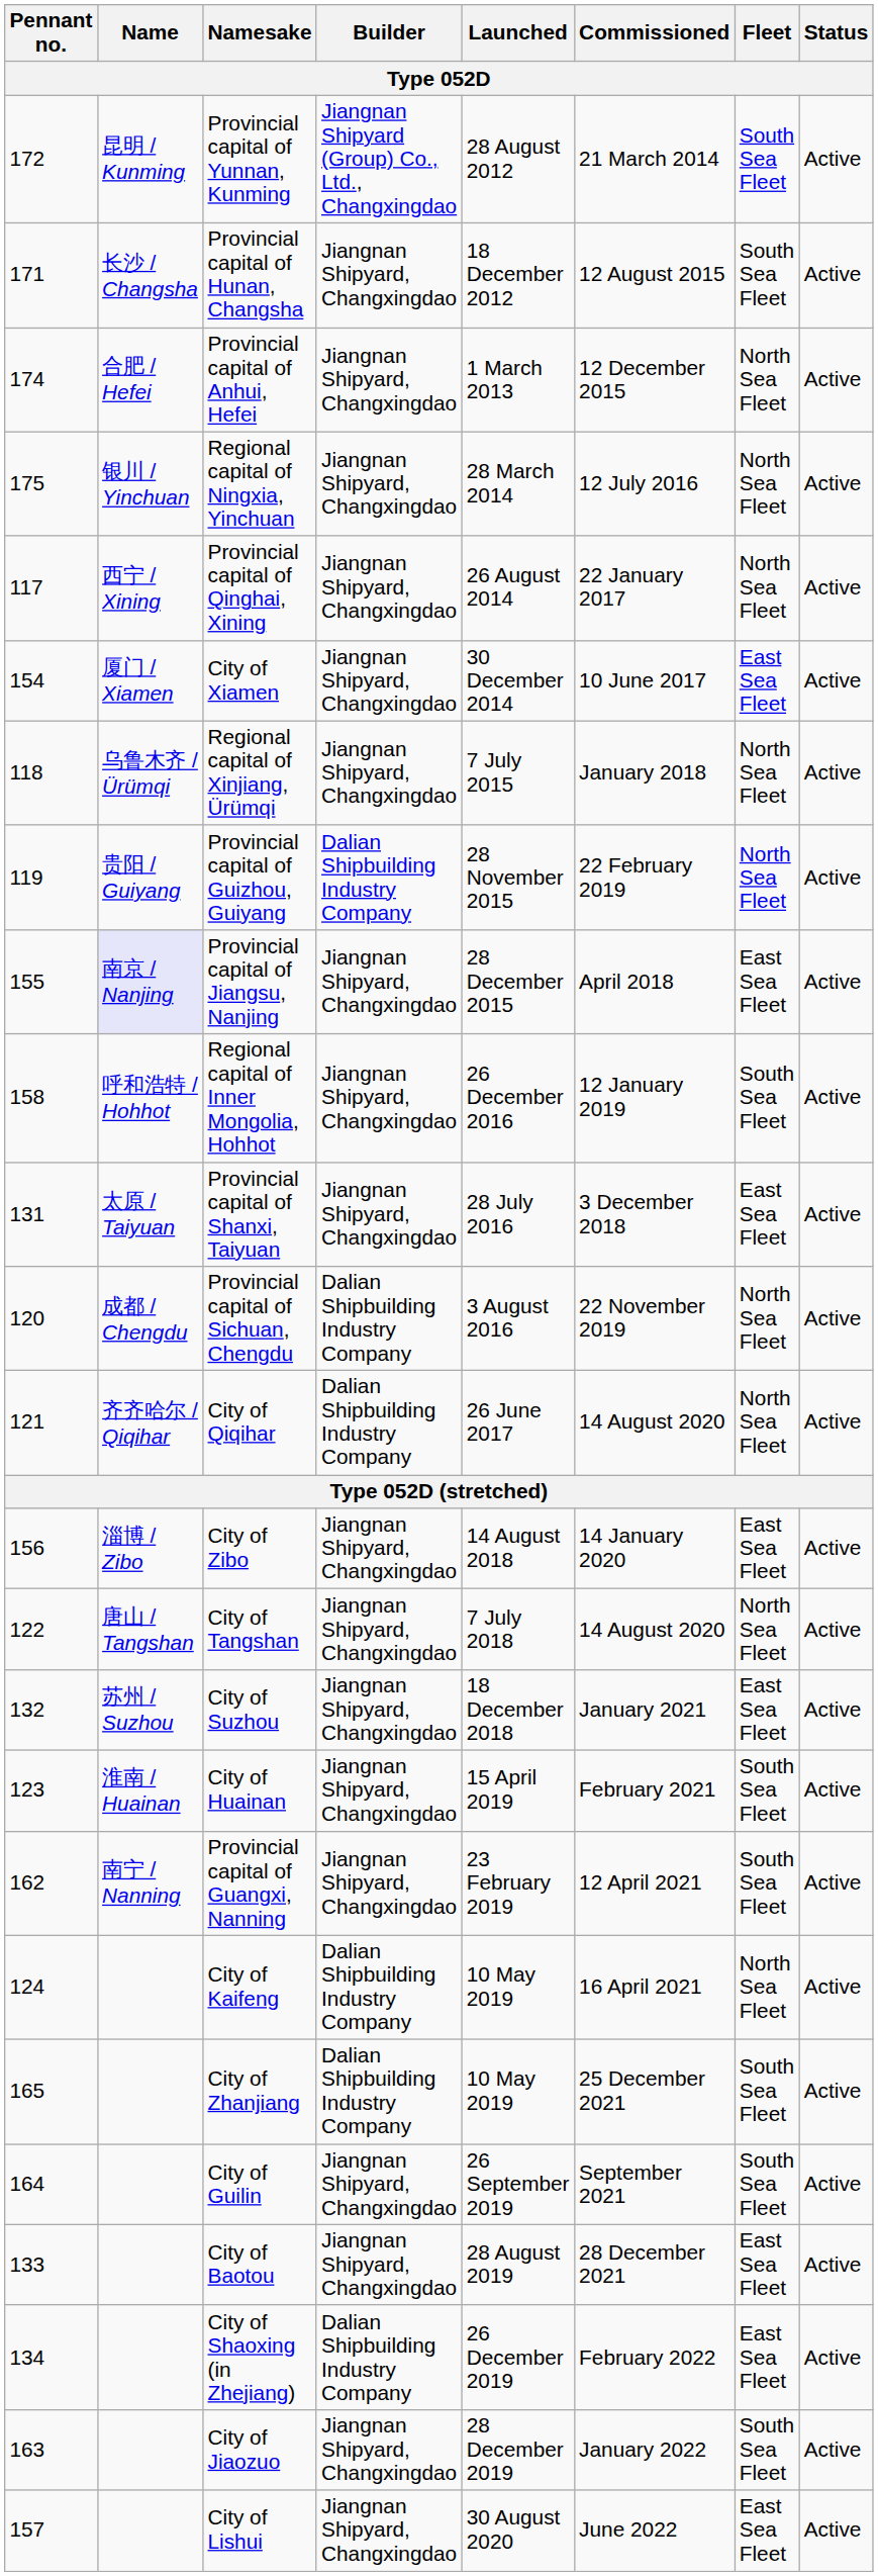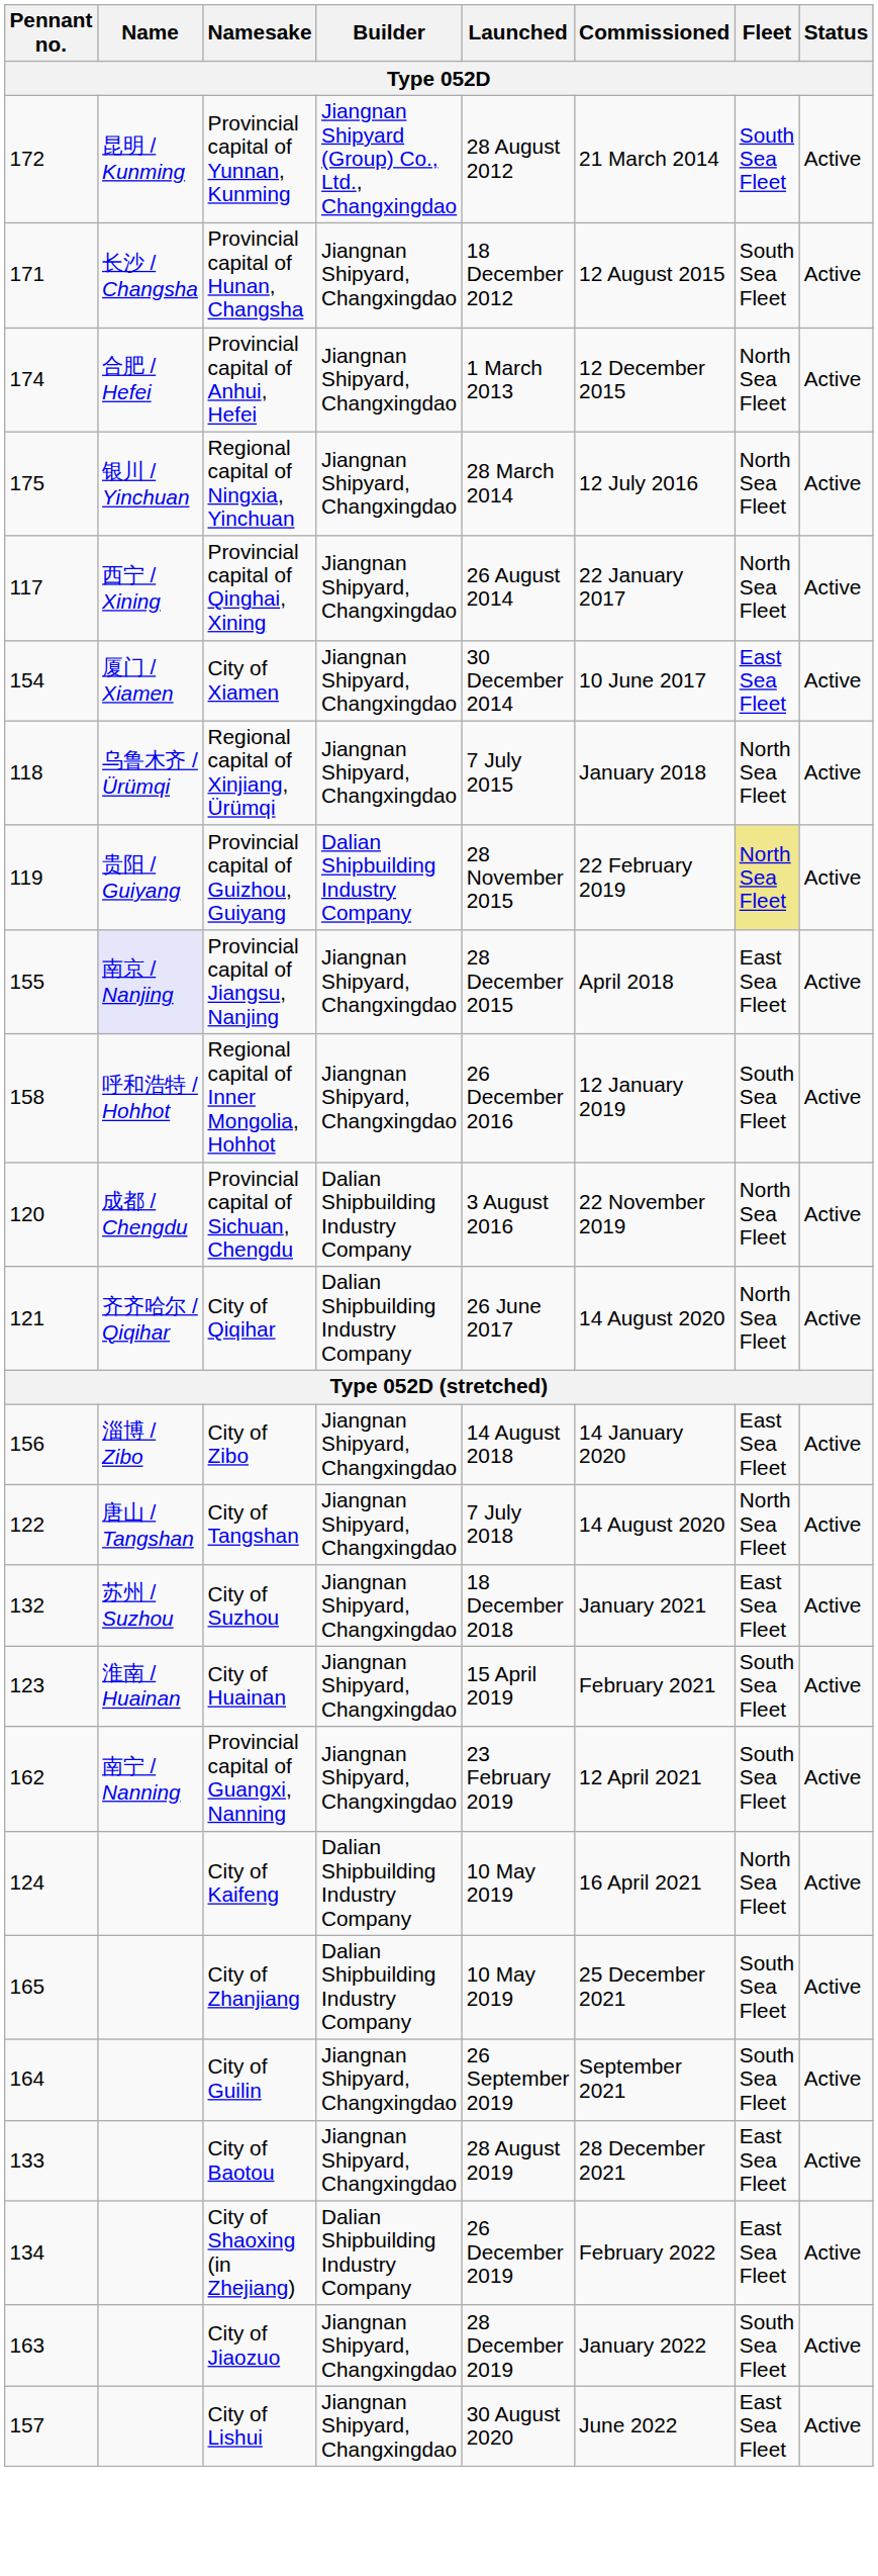 <table class="sortable wikitable">
 <tr>
 <th>Pennant no.</th>
 <th>Name</th>
 <th>Namesake</th>
 <th>Builder</th>
 <th>Launched</th>
 <th>Commissioned</th>
 <th>Fleet</th>
 <th>Status</th>
 </tr>
 <tr>
 <th colspan="8">Type 052D</th>
 </tr>
 <tr>
 <td>172</td>
 <td><a href='#'>昆明 / <em>Kunming</em></a></td>
 <td>Provincial capital of <a href='#'>Yunnan</a>, <a href='#'>Kunming</a></td>
 <td><a href='#'>Jiangnan Shipyard<br> (Group) Co., Ltd.</a>, <br><a href='#'>Changxingdao</a></td>
 <td>28 August 2012</td>
 <td>21 March 2014</td>
 <td><a href='#'>South Sea Fleet</a></td>
 <td>Active</td>
 </tr>
 <tr>
 <td>171</td>
 <td><a href='#'>长沙 / <em>Changsha</em></a></td>
 <td>Provincial capital of <a href='#'>Hunan</a>, <a href='#'>Changsha</a></td>
 <td>Jiangnan Shipyard, <br>Changxingdao</td>
 <td>18 December 2012</td>
 <td>12 August 2015</td>
 <td>South Sea Fleet</td>
 <td>Active</td>
 </tr>
 <tr>
 <td>174</td>
 <td><a href='#'>合肥 / <em>Hefei</em></a></td>
 <td>Provincial capital of <a href='#'>Anhui</a>, <a href='#'>Hefei</a></td>
 <td>Jiangnan Shipyard, <br>Changxingdao</td>
 <td>1 March 2013</td>
 <td>12 December 2015</td>
 <td>North Sea Fleet</td>
 <td>Active</td>
 </tr>
 <tr>
 <td>175</td>
 <td><a href='#'>银川 / <em>Yinchuan</em></a></td>
 <td>Regional capital of <a href='#'>Ningxia</a>, <a href='#'>Yinchuan</a></td>
 <td>Jiangnan Shipyard, <br>Changxingdao</td>
 <td>28 March 2014</td>
 <td>12 July 2016</td>
 <td>North Sea Fleet</td>
 <td>Active</td>
 </tr>
 <tr>
 <td>117</td>
 <td><a href='#'>西宁 / <em>Xining</em></a></td>
 <td>Provincial capital of <a href='#'>Qinghai</a>, <a href='#'>Xining</a></td>
 <td>Jiangnan Shipyard, <br>Changxingdao</td>
 <td>26 August 2014</td>
 <td>22 January 2017</td>
 <td>North Sea Fleet</td>
 <td>Active</td>
 </tr>
 <tr>
 <td>154</td>
 <td><a href='#'>厦门 / <em>Xiamen</em></a></td>
 <td>City of <a href='#'>Xiamen</a></td>
 <td>Jiangnan Shipyard, <br>Changxingdao</td>
 <td>30 December 2014</td>
 <td>10 June 2017</td>
 <td><a href='#'>East Sea Fleet</a></td>
 <td>Active</td>
 </tr>
 <tr>
 <td>118</td>
 <td><a href='#'>乌鲁木齐 / <em>Ürümqi</em></a></td>
 <td>Regional capital of <a href='#'>Xinjiang</a>, <a href='#'>Ürümqi</a></td>
 <td>Jiangnan Shipyard, <br>Changxingdao</td>
 <td>7 July 2015</td>
 <td>January 2018</td>
 <td>North Sea Fleet</td>
 <td>Active</td>
 </tr>
 <tr>
 <td>119</td>
 <td><a href='#'>贵阳 / <em>Guiyang</em></a></td>
 <td>Provincial capital of <a href='#'>Guizhou</a>, <a href='#'>Guiyang</a></td>
 <td><a href='#'>Dalian Shipbuilding<br>Industry Company</a></td>
 <td>28 November 2015</td>
 <td>22 February 2019</td>
-<td><a href='#'>North Sea Fleet</a></td>
+<td style="background: khaki;"><a href='#'>North Sea Fleet</a></td>
 <td>Active</td>
 </tr>
 <tr>
 <td>155</td>
 <td style="background: lavender;"><a href='#'>南京 / <em>Nanjing</em></a></td>
 <td>Provincial capital of <a href='#'>Jiangsu</a>, <a href='#'>Nanjing</a></td>
 <td>Jiangnan Shipyard, <br>Changxingdao</td>
 <td>28 December 2015</td>
 <td>April 2018</td>
 <td>East Sea Fleet</td>
 <td>Active</td>
 </tr>
 <tr>
 <td>158</td>
 <td><a href='#'>呼和浩特 / <em>Hohhot</em></a></td>
 <td>Regional capital of <a href='#'>Inner Mongolia</a>, <a href='#'>Hohhot</a></td>
 <td>Jiangnan Shipyard, <br>Changxingdao</td>
 <td>26 December 2016</td>
 <td>12 January 2019</td>
 <td>South Sea Fleet</td>
-<td>Active</td>
-</tr>
-<tr>
-<td>131</td>
-<td><a href='#'>太原 / <em>Taiyuan</em></a></td>
-<td>Provincial capital of <a href='#'>Shanxi</a>, <a href='#'>Taiyuan</a></td>
-<td>Jiangnan Shipyard, <br>Changxingdao</td>
-<td>28 July 2016</td>
-<td>3 December 2018</td>
-<td>East Sea Fleet</td>
 <td>Active</td>
 </tr>
 <tr>
 <td>120</td>
 <td><a href='#'>成都 / <em>Chengdu</em></a></td>
 <td>Provincial capital of <a href='#'>Sichuan</a>, <a href='#'>Chengdu</a></td>
 <td>Dalian Shipbuilding <br>Industry Company</td>
 <td>3 August 2016</td>
 <td>22 November 2019</td>
 <td>North Sea Fleet</td>
 <td>Active</td>
 </tr>
 <tr>
 <td>121</td>
 <td><a href='#'>齐齐哈尔 / <em>Qiqihar</em></a></td>
 <td>City of <a href='#'>Qiqihar</a></td>
 <td>Dalian Shipbuilding <br>Industry Company</td>
 <td>26 June 2017</td>
 <td>14 August 2020</td>
 <td>North Sea Fleet</td>
 <td>Active</td>
 </tr>
 <tr>
 <th colspan="8">Type 052D (stretched)</th>
 </tr>
 <tr>
 <td>156</td>
 <td><a href='#'>淄博 / <em>Zibo</em></a></td>
 <td>City of <a href='#'>Zibo</a></td>
 <td>Jiangnan Shipyard, <br>Changxingdao</td>
 <td>14 August 2018</td>
 <td>14 January 2020</td>
 <td>East Sea Fleet</td>
 <td>Active</td>
 </tr>
 <tr>
 <td>122</td>
 <td><a href='#'>唐山 / <em>Tangshan</em></a></td>
 <td>City of <a href='#'>Tangshan</a></td>
 <td>Jiangnan Shipyard, <br>Changxingdao</td>
 <td>7 July 2018</td>
 <td>14 August 2020</td>
 <td>North Sea Fleet</td>
 <td>Active</td>
 </tr>
 <tr>
 <td>132</td>
 <td><a href='#'>苏州 / <em>Suzhou</em></a></td>
 <td>City of <a href='#'>Suzhou</a></td>
 <td>Jiangnan Shipyard, <br>Changxingdao</td>
 <td>18 December 2018</td>
 <td>January 2021</td>
 <td>East Sea Fleet</td>
 <td>Active</td>
 </tr>
 <tr>
 <td>123</td>
 <td><a href='#'>淮南 / <em>Huainan</em></a></td>
 <td>City of <a href='#'>Huainan</a></td>
 <td>Jiangnan Shipyard, <br>Changxingdao</td>
 <td>15 April 2019</td>
 <td>February 2021</td>
 <td>South Sea Fleet</td>
 <td>Active</td>
 </tr>
 <tr>
 <td>162</td>
 <td><a href='#'>南宁 / <em>Nanning</em></a></td>
 <td>Provincial capital of <a href='#'>Guangxi</a>, <a href='#'>Nanning</a></td>
 <td>Jiangnan Shipyard, <br>Changxingdao</td>
 <td>23 February 2019</td>
 <td>12 April 2021</td>
 <td>South Sea Fleet</td>
 <td>Active</td>
 </tr>
 <tr>
 <td>124</td>
 <td></td>
 <td>City of <a href='#'>Kaifeng</a></td>
 <td>Dalian Shipbuilding <br>Industry Company</td>
 <td>10 May 2019</td>
 <td>16 April 2021</td>
 <td>North Sea Fleet</td>
 <td>Active</td>
 </tr>
 <tr>
 <td>165</td>
 <td></td>
 <td>City of <a href='#'>Zhanjiang</a></td>
 <td>Dalian Shipbuilding <br>Industry Company</td>
 <td>10 May 2019</td>
 <td>25 December 2021</td>
 <td>South Sea Fleet</td>
 <td>Active</td>
 </tr>
 <tr>
 <td>164</td>
 <td></td>
 <td>City of <a href='#'>Guilin</a></td>
 <td>Jiangnan Shipyard, <br>Changxingdao</td>
 <td>26 September 2019</td>
 <td>September 2021</td>
 <td>South Sea Fleet</td>
 <td>Active</td>
 </tr>
 <tr>
 <td>133</td>
 <td></td>
 <td>City of <a href='#'>Baotou</a></td>
 <td>Jiangnan Shipyard, <br>Changxingdao</td>
 <td>28 August 2019</td>
 <td>28 December 2021</td>
 <td>East Sea Fleet</td>
 <td>Active</td>
 </tr>
 <tr>
 <td>134</td>
 <td></td>
 <td>City of <a href='#'>Shaoxing</a><br>(in <a href='#'>Zhejiang</a>)</td>
 <td>Dalian Shipbuilding <br>Industry Company</td>
 <td>26 December 2019</td>
 <td>February 2022</td>
 <td>East Sea Fleet</td>
 <td>Active</td>
 </tr>
 <tr>
 <td>163</td>
 <td></td>
 <td>City of <a href='#'>Jiaozuo</a></td>
 <td>Jiangnan Shipyard, <br>Changxingdao</td>
 <td>28 December 2019</td>
 <td>January 2022</td>
 <td>South Sea Fleet</td>
 <td>Active</td>
 </tr>
 <tr>
 <td>157</td>
 <td></td>
 <td>City of <a href='#'>Lishui</a></td>
 <td>Jiangnan Shipyard, <br>Changxingdao</td>
 <td>30 August 2020</td>
 <td>June 2022</td>
 <td>East Sea Fleet</td>
 <td>Active</td>
 </tr>
 </table>
